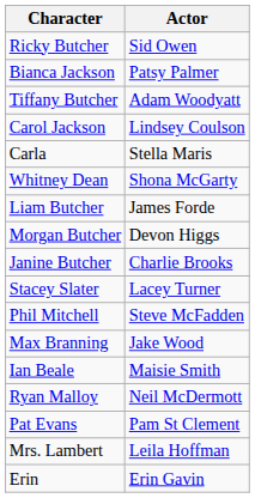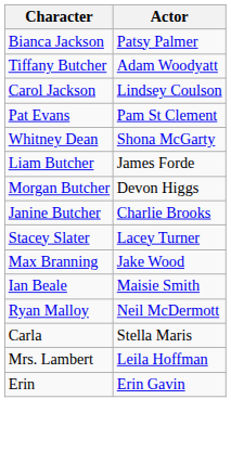 <table class="wikitable plainrowheaders">
 <tr>
 <th scope="col">Character</th>
 <th scope="col">Actor</th>
-</tr>
-<tr>
-<td><a href='#'>Ricky Butcher</a></td>
-<td><a href='#'>Sid Owen</a></td>
 </tr>
 <tr>
 <td><a href='#'>Bianca Jackson</a></td>
 <td><a href='#'>Patsy Palmer</a></td>
 </tr>
 <tr>
 <td><a href='#'>Tiffany Butcher</a></td>
 <td><a href='#'>Adam Woodyatt</a></td>
 </tr>
 <tr>
 <td><a href='#'>Carol Jackson</a></td>
 <td><a href='#'>Lindsey Coulson</a></td>
 </tr>
 <tr>
-<td>Carla</td>
-<td>Stella Maris</td>
+<td><a href='#'>Pat Evans</a></td>
+<td><a href='#'>Pam St Clement</a></td>
 </tr>
 <tr>
 <td><a href='#'>Whitney Dean</a></td>
 <td><a href='#'>Shona McGarty</a></td>
 </tr>
 <tr>
 <td><a href='#'>Liam Butcher</a></td>
 <td>James Forde</td>
 </tr>
 <tr>
 <td><a href='#'>Morgan Butcher</a></td>
 <td>Devon Higgs</td>
 </tr>
 <tr>
 <td><a href='#'>Janine Butcher</a></td>
 <td><a href='#'>Charlie Brooks</a></td>
 </tr>
 <tr>
 <td><a href='#'>Stacey Slater</a></td>
 <td><a href='#'>Lacey Turner</a></td>
 </tr>
 <tr>
-<td><a href='#'>Phil Mitchell</a></td>
-<td><a href='#'>Steve McFadden</a></td>
-</tr>
-<tr>
 <td><a href='#'>Max Branning</a></td>
 <td><a href='#'>Jake Wood</a></td>
 </tr>
 <tr>
 <td><a href='#'>Ian Beale</a></td>
 <td><a href='#'>Maisie Smith</a></td>
 </tr>
 <tr>
 <td><a href='#'>Ryan Malloy</a></td>
 <td><a href='#'>Neil McDermott</a></td>
 </tr>
 <tr>
-<td><a href='#'>Pat Evans</a></td>
-<td><a href='#'>Pam St Clement</a></td>
+<td>Carla</td>
+<td>Stella Maris</td>
 </tr>
 <tr>
 <td>Mrs. Lambert</td>
 <td><a href='#'>Leila Hoffman</a></td>
 </tr>
 <tr>
 <td>Erin</td>
 <td><a href='#'>Erin Gavin</a></td>
 </tr>
 </table>
